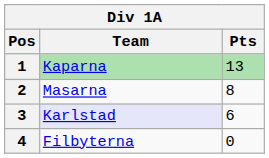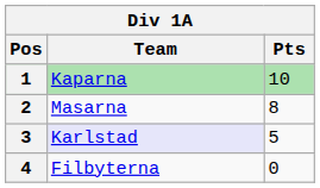 <table class="wikitable">
 <tr>
 <th colspan="3">Div 1A</th>
 </tr>
 <tr>
 <th width=20>Pos</th>
 <th width=150>Team</th>
 <th width=30>Pts</th>
 </tr>
 <tr style="background:#ACE1AF;">
 <th>1</th>
 <td><a href='#'>Kaparna</a></td>
-<td>13</td>
+<td>10</td>
 </tr>
 <tr>
 <th>2</th>
 <td><a href='#'>Masarna</a></td>
 <td>8</td>
 </tr>
 <tr>
 <th>3</th>
 <td style="background: lavender;"><a href='#'>Karlstad</a></td>
-<td>6</td>
+<td>5</td>
 </tr>
 <tr>
 <th>4</th>
 <td><a href='#'>Filbyterna</a></td>
 <td>0</td>
 </tr>
 </table>
